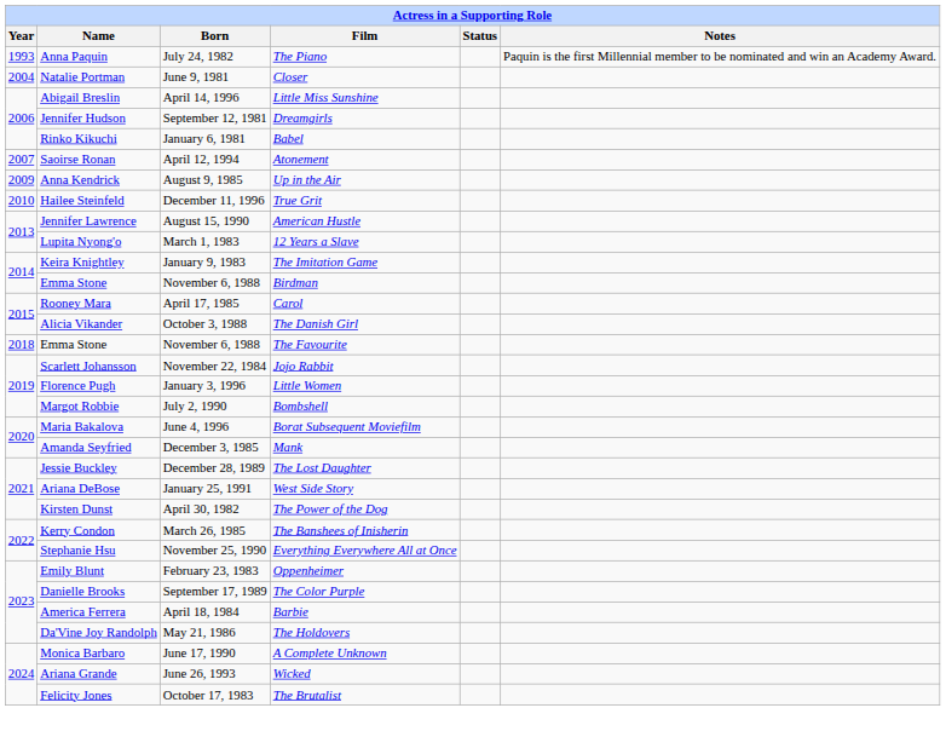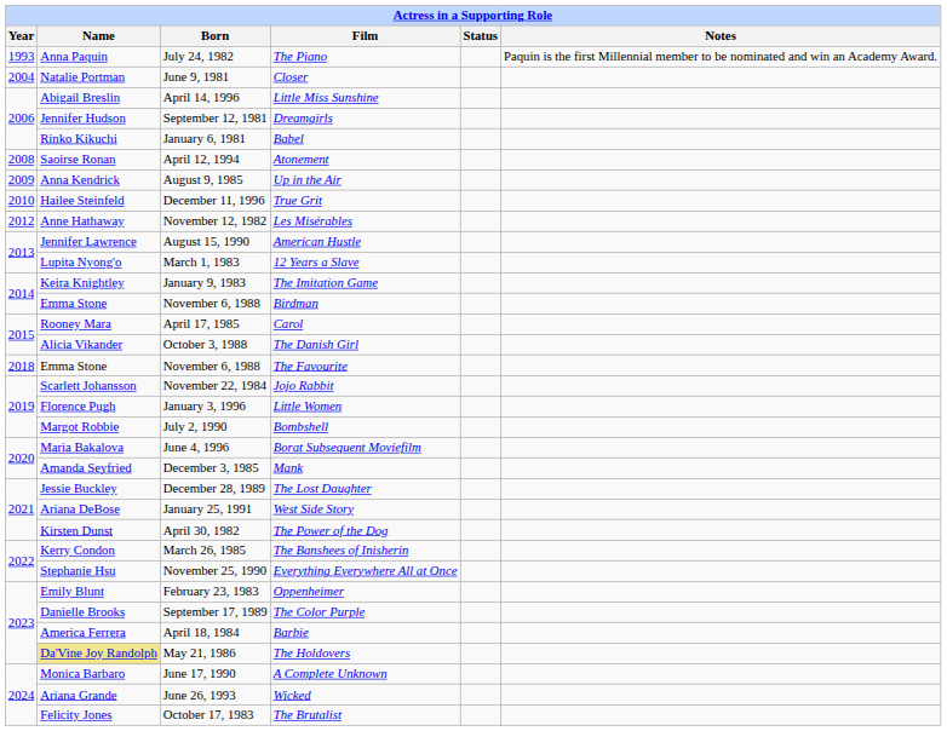 <table class="wikitable plainrowheaders">
 <tr style="background:#bfd7ff;">
 <td colspan="6" style="text-align:center;"><strong><a href='#'>Actress in a Supporting Role</a></strong></td>
 </tr>
 <tr style="background:#ebf5ff;">
 <th>Year</th>
 <th>Name</th>
 <th>Born</th>
 <th>Film</th>
 <th>Status</th>
 <th>Notes</th>
 </tr>
 <tr>
 <td><a href='#'>1993</a><br></td>
 <td><a href='#'>Anna Paquin</a></td>
 <td>July 24, 1982</td>
 <td><em><a href='#'>The Piano</a></em></td>
 <td></td>
 <td>Paquin is the first Millennial member to be nominated and win an Academy Award.</td>
 </tr>
 <tr>
 <td><a href='#'>2004</a><br></td>
 <td><a href='#'>Natalie Portman</a></td>
 <td>June 9, 1981</td>
 <td><em><a href='#'>Closer</a></em></td>
 <td></td>
 <td></td>
 </tr>
 <tr>
 <td rowspan="3"><a href='#'>2006</a><br></td>
 <td><a href='#'>Abigail Breslin</a></td>
 <td>April 14, 1996</td>
 <td><em><a href='#'>Little Miss Sunshine</a></em></td>
 <td></td>
 <td></td>
 </tr>
 <tr>
 <td><a href='#'>Jennifer Hudson</a></td>
 <td>September 12, 1981</td>
 <td><em><a href='#'>Dreamgirls</a></em></td>
 <td></td>
 <td></td>
 </tr>
 <tr>
 <td><a href='#'>Rinko Kikuchi</a></td>
 <td>January 6, 1981</td>
 <td><em><a href='#'>Babel</a></em></td>
 <td></td>
 <td></td>
 </tr>
 <tr>
-<td><a href='#'>2007</a><br></td>
+<td><a href='#'>2008</a><br></td>
 <td><a href='#'>Saoirse Ronan</a></td>
 <td>April 12, 1994</td>
 <td><a href='#'><em>Atonement</em></a></td>
 <td></td>
 <td></td>
 </tr>
 <tr>
 <td><a href='#'>2009</a><br></td>
 <td><a href='#'>Anna Kendrick</a></td>
 <td>August 9, 1985</td>
 <td><em><a href='#'>Up in the Air</a></em></td>
 <td></td>
 <td></td>
 </tr>
 <tr>
 <td><a href='#'>2010</a><br></td>
 <td><a href='#'>Hailee Steinfeld</a></td>
 <td>December 11, 1996</td>
 <td><em><a href='#'>True Grit</a></em></td>
+<td></td>
+<td></td>
+</tr>
+<tr>
+<td><a href='#'>2012</a><br></td>
+<td><a href='#'>Anne Hathaway</a></td>
+<td>November 12, 1982</td>
+<td><em><a href='#'>Les Misérables</a></em></td>
 <td></td>
 <td></td>
 </tr>
 <tr>
 <td rowspan="2"><a href='#'>2013</a><br></td>
 <td><a href='#'>Jennifer Lawrence</a></td>
 <td>August 15, 1990</td>
 <td><em><a href='#'>American Hustle</a></em></td>
 <td></td>
 <td></td>
 </tr>
 <tr>
 <td><a href='#'>Lupita Nyong'o</a></td>
 <td>March 1, 1983</td>
 <td><em><a href='#'>12 Years a Slave</a></em></td>
 <td></td>
 <td></td>
 </tr>
 <tr>
 <td rowspan="2"><a href='#'>2014</a><br></td>
 <td><a href='#'>Keira Knightley</a></td>
 <td>January 9, 1983</td>
 <td><em><a href='#'>The Imitation Game</a></em></td>
 <td></td>
 <td></td>
 </tr>
 <tr>
 <td><a href='#'>Emma Stone</a></td>
 <td>November 6, 1988</td>
 <td><em><a href='#'>Birdman</a></em></td>
 <td></td>
 <td></td>
 </tr>
 <tr>
 <td rowspan="2"><a href='#'>2015</a><br></td>
 <td><a href='#'>Rooney Mara</a></td>
 <td>April 17, 1985</td>
 <td><em><a href='#'>Carol</a></em></td>
 <td></td>
 <td></td>
 </tr>
 <tr>
 <td><a href='#'>Alicia Vikander</a></td>
 <td>October 3, 1988</td>
 <td><em><a href='#'>The Danish Girl</a></em></td>
 <td></td>
 <td></td>
 </tr>
 <tr>
 <td><a href='#'>2018</a><br></td>
 <td>Emma Stone</td>
 <td>November 6, 1988</td>
 <td><em><a href='#'>The Favourite</a></em></td>
 <td></td>
 <td></td>
 </tr>
 <tr>
 <td rowspan="3"><a href='#'>2019</a><br></td>
 <td><a href='#'>Scarlett Johansson</a></td>
 <td>November 22, 1984</td>
 <td><em><a href='#'>Jojo Rabbit</a></em></td>
 <td></td>
 <td></td>
 </tr>
 <tr>
 <td><a href='#'>Florence Pugh</a></td>
 <td>January 3, 1996</td>
 <td><em><a href='#'>Little Women</a></em></td>
 <td></td>
 <td></td>
 </tr>
 <tr>
 <td><a href='#'>Margot Robbie</a></td>
 <td>July 2, 1990</td>
 <td><em><a href='#'>Bombshell</a></em></td>
 <td></td>
 <td></td>
 </tr>
 <tr>
 <td rowspan="2"><a href='#'>2020</a><br></td>
 <td><a href='#'>Maria Bakalova</a></td>
 <td>June 4, 1996</td>
 <td><em><a href='#'>Borat Subsequent Moviefilm</a></em></td>
 <td></td>
 <td></td>
 </tr>
 <tr>
 <td><a href='#'>Amanda Seyfried</a></td>
 <td>December 3, 1985</td>
 <td><em><a href='#'>Mank</a></em></td>
 <td></td>
 <td></td>
 </tr>
 <tr>
 <td rowspan="3"><a href='#'>2021</a><br></td>
 <td><a href='#'>Jessie Buckley</a></td>
 <td>December 28, 1989</td>
 <td><em><a href='#'>The Lost Daughter</a></em></td>
 <td></td>
 <td></td>
 </tr>
 <tr>
 <td><a href='#'>Ariana DeBose</a></td>
 <td>January 25, 1991</td>
 <td><em><a href='#'>West Side Story</a></em></td>
 <td></td>
 <td></td>
 </tr>
 <tr>
 <td><a href='#'>Kirsten Dunst</a></td>
 <td>April 30, 1982</td>
 <td><em><a href='#'>The Power of the Dog</a></em></td>
 <td></td>
 <td></td>
 </tr>
 <tr>
 <td rowspan="2"><a href='#'>2022</a><br></td>
 <td><a href='#'>Kerry Condon</a></td>
 <td>March 26, 1985</td>
 <td><em><a href='#'>The Banshees of Inisherin</a></em></td>
 <td></td>
 <td></td>
 </tr>
 <tr>
 <td><a href='#'>Stephanie Hsu</a></td>
 <td>November 25, 1990</td>
 <td><em><a href='#'>Everything Everywhere All at Once</a></em></td>
 <td></td>
 <td></td>
 </tr>
 <tr>
 <td rowspan="4"><a href='#'>2023</a><br></td>
 <td><a href='#'>Emily Blunt</a></td>
 <td>February 23, 1983</td>
 <td><em><a href='#'>Oppenheimer</a></em></td>
 <td></td>
 <td></td>
 </tr>
 <tr>
 <td><a href='#'>Danielle Brooks</a></td>
 <td>September 17, 1989</td>
 <td><em><a href='#'>The Color Purple</a></em></td>
 <td></td>
 <td></td>
 </tr>
 <tr>
 <td><a href='#'>America Ferrera</a></td>
 <td>April 18, 1984</td>
 <td><em><a href='#'>Barbie</a></em></td>
 <td></td>
 <td></td>
 </tr>
 <tr>
-<td><a href='#'>Da'Vine Joy Randolph</a></td>
+<td style="background: khaki;"><a href='#'>Da'Vine Joy Randolph</a></td>
 <td>May 21, 1986</td>
 <td><em><a href='#'>The Holdovers</a></em></td>
 <td></td>
 <td></td>
 </tr>
 <tr>
 <td rowspan="3"><a href='#'>2024</a><br></td>
 <td><a href='#'>Monica Barbaro</a></td>
 <td>June 17, 1990</td>
 <td><em><a href='#'>A Complete Unknown</a></em></td>
 <td></td>
 <td></td>
 </tr>
 <tr>
 <td><a href='#'>Ariana Grande</a></td>
 <td>June 26, 1993</td>
 <td><em><a href='#'>Wicked</a></em></td>
 <td></td>
 <td></td>
 </tr>
 <tr>
 <td><a href='#'>Felicity Jones</a></td>
 <td>October 17, 1983</td>
 <td><em><a href='#'>The Brutalist</a></em></td>
 <td></td>
 <td></td>
 </tr>
 </table>
